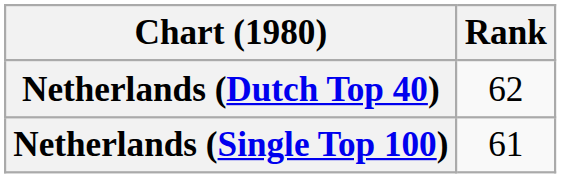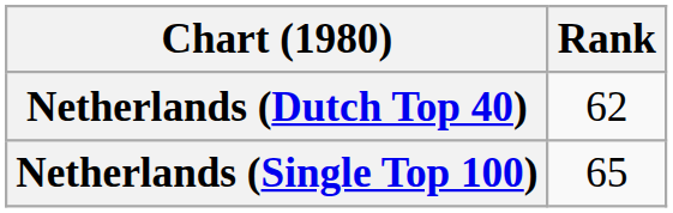 <table class="wikitable plainrowheaders" style="text-align:center">
 <tr>
 <th>Chart (1980)</th>
 <th>Rank</th>
 </tr>
 <tr>
 <th scope="row">Netherlands (<a href='#'>Dutch Top 40</a>)</th>
 <td>62</td>
 </tr>
 <tr>
 <th scope="row">Netherlands (<a href='#'>Single Top 100</a>)</th>
-<td>61</td>
+<td>65</td>
 </tr>
 </table>
